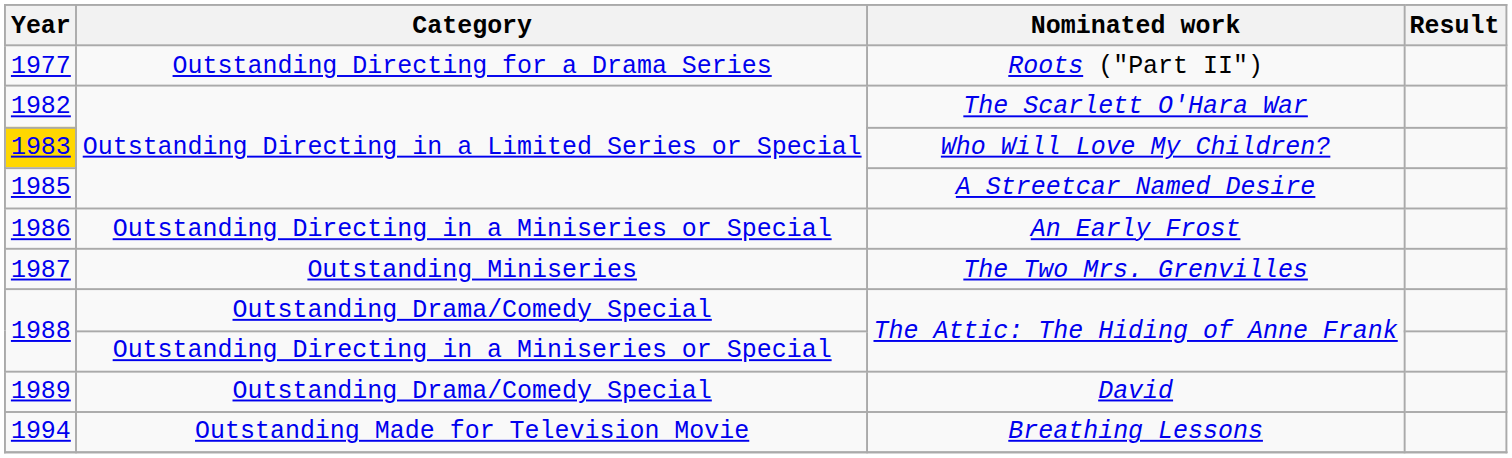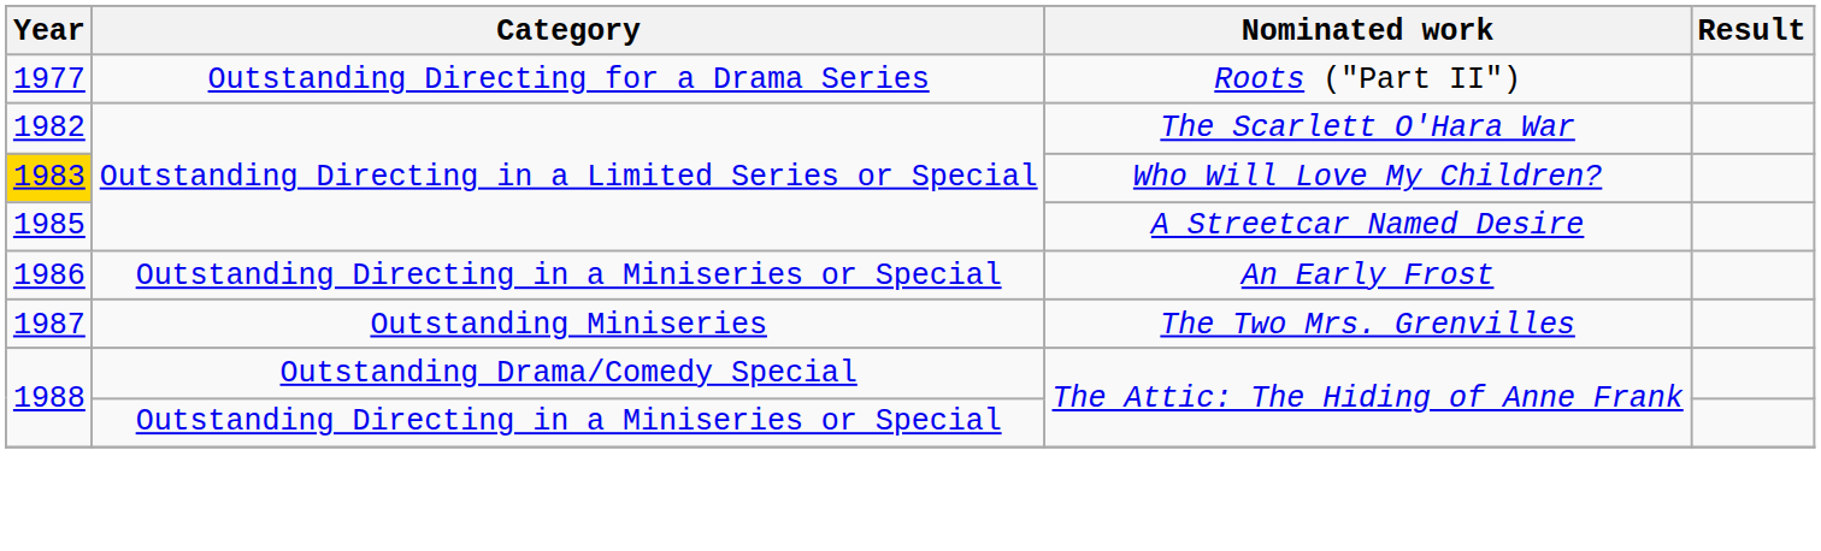 <table class="wikitable sortable plainrowheaders" style="text-align:center;">
 <tr>
 <th>Year</th>
 <th>Category</th>
 <th>Nominated work</th>
 <th>Result</th>
 </tr>
 <tr>
 <td><a href='#'>1977</a></td>
 <td><a href='#'>Outstanding Directing for a Drama Series</a></td>
 <td><em><a href='#'>Roots</a></em> ("Part II")</td>
 <td></td>
 </tr>
 <tr>
 <td><a href='#'>1982</a></td>
 <td rowspan="3"><a href='#'>Outstanding Directing in a Limited Series or Special</a></td>
 <td><em><a href='#'>The Scarlett O'Hara War</a></em></td>
 <td></td>
 </tr>
 <tr>
 <td style="background: gold;"><a href='#'>1983</a></td>
 <td><em><a href='#'>Who Will Love My Children?</a></em></td>
 <td></td>
 </tr>
 <tr>
 <td><a href='#'>1985</a></td>
 <td><em><a href='#'>A Streetcar Named Desire</a></em></td>
 <td></td>
 </tr>
 <tr>
 <td><a href='#'>1986</a></td>
 <td><a href='#'>Outstanding Directing in a Miniseries or Special</a></td>
 <td><em><a href='#'>An Early Frost</a></em></td>
 <td></td>
 </tr>
 <tr>
 <td><a href='#'>1987</a></td>
 <td><a href='#'>Outstanding Miniseries</a></td>
 <td><em><a href='#'>The Two Mrs. Grenvilles</a></em></td>
 <td></td>
 </tr>
 <tr>
 <td rowspan="2"><a href='#'>1988</a></td>
 <td><a href='#'>Outstanding Drama/Comedy Special</a></td>
 <td rowspan="2"><em><a href='#'>The Attic: The Hiding of Anne Frank</a></em></td>
 <td></td>
 </tr>
 <tr>
 <td><a href='#'>Outstanding Directing in a Miniseries or Special</a></td>
 <td></td>
 </tr>
 <tr>
-<td><a href='#'>1989</a></td>
-<td><a href='#'>Outstanding Drama/Comedy Special</a></td>
-<td><em><a href='#'>David</a></em></td>
-<td></td>
-</tr>
-<tr>
-<td><a href='#'>1994</a></td>
-<td><a href='#'>Outstanding Made for Television Movie</a></td>
-<td><em><a href='#'>Breathing Lessons</a></em></td>
-<td></td>
-</tr>
-<tr>
 </tr>
 </table>
